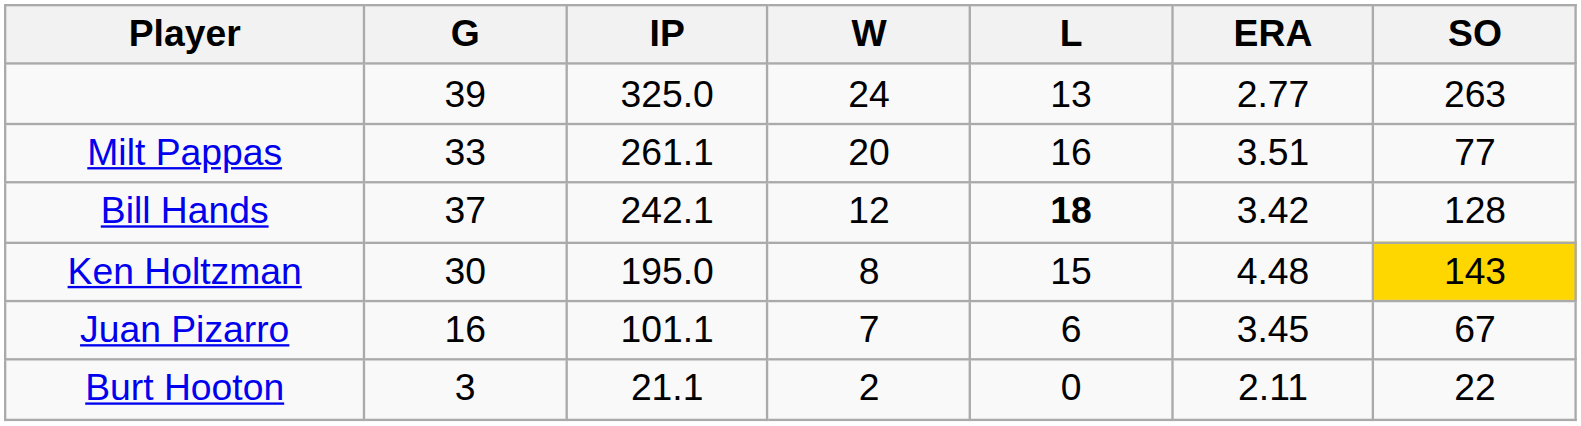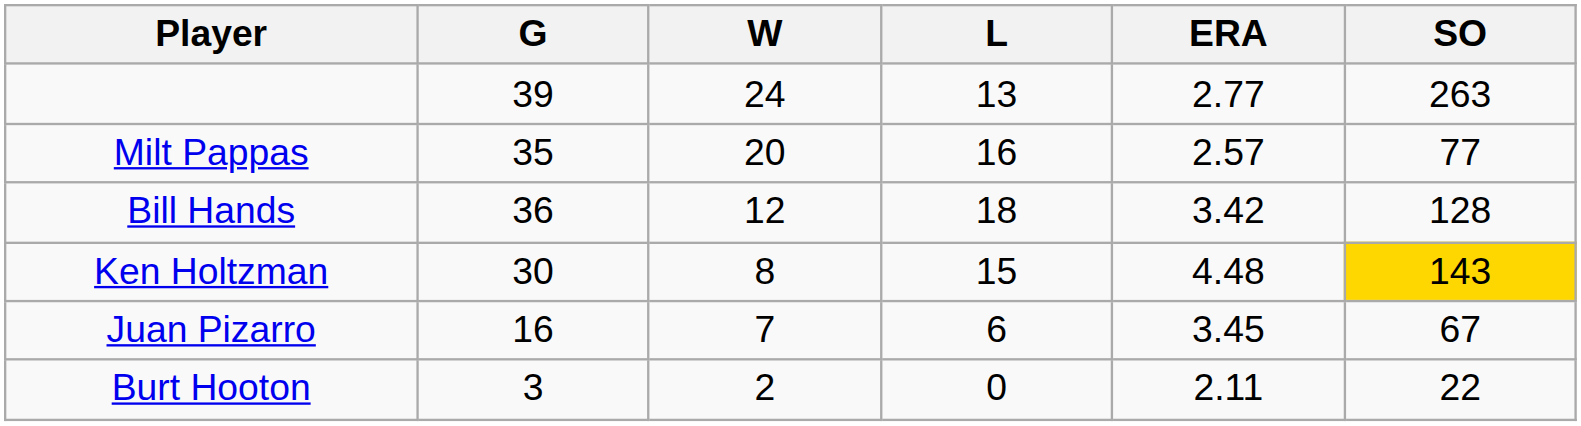 <table class="wikitable sortable">
 <tr>
 <th bgcolor="#DDDDFF" width="16%">Player</th>
 <th bgcolor="#DDDDFF" width="9%">G</th>
-<th bgcolor="#DDDDFF" width="9%">IP</th>
 <th bgcolor="#DDDDFF" width="9%">W</th>
 <th bgcolor="#DDDDFF" width="9%">L</th>
 <th bgcolor="#DDDDFF" width="9%">ERA</th>
 <th bgcolor="#DDDDFF" width="9%">SO</th>
 </tr>
 <tr align="center">
 <td></td>
 <td>39</td>
-<td>325.0</td>
 <td>24</td>
 <td>13</td>
 <td>2.77</td>
 <td>263</td>
 </tr>
 <tr align=center>
 <td><a href='#'>Milt Pappas</a></td>
-<td>33</td>
-<td>261.1</td>
+<td>35</td>
 <td>20</td>
 <td>16</td>
-<td>3.51</td>
+<td>2.57</td>
 <td>77</td>
 </tr>
 <tr align=center>
 <td><a href='#'>Bill Hands</a></td>
-<td>37</td>
-<td>242.1</td>
+<td>36</td>
 <td>12</td>
-<td><strong>18</strong></td>
+<td>18</td>
 <td>3.42</td>
 <td>128</td>
 </tr>
 <tr align=center>
 <td><a href='#'>Ken Holtzman</a></td>
 <td>30</td>
-<td>195.0</td>
 <td>8</td>
 <td>15</td>
 <td>4.48</td>
 <td style="background: gold;">143</td>
 </tr>
 <tr align=center>
 <td><a href='#'>Juan Pizarro</a></td>
 <td>16</td>
-<td>101.1</td>
 <td>7</td>
 <td>6</td>
 <td>3.45</td>
 <td>67</td>
 </tr>
 <tr align=center>
 <td><a href='#'>Burt Hooton</a></td>
 <td>3</td>
-<td>21.1</td>
 <td>2</td>
 <td>0</td>
 <td>2.11</td>
 <td>22</td>
 </tr>
 </table>
